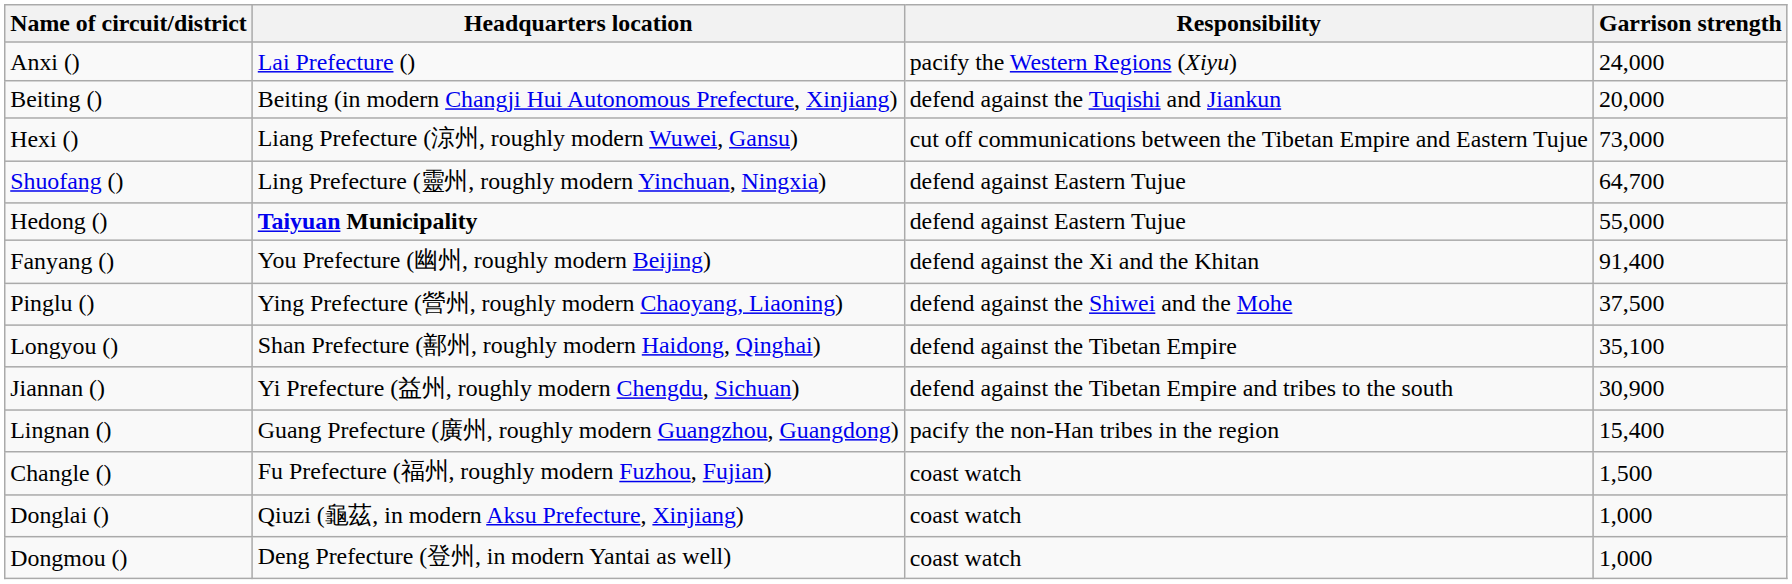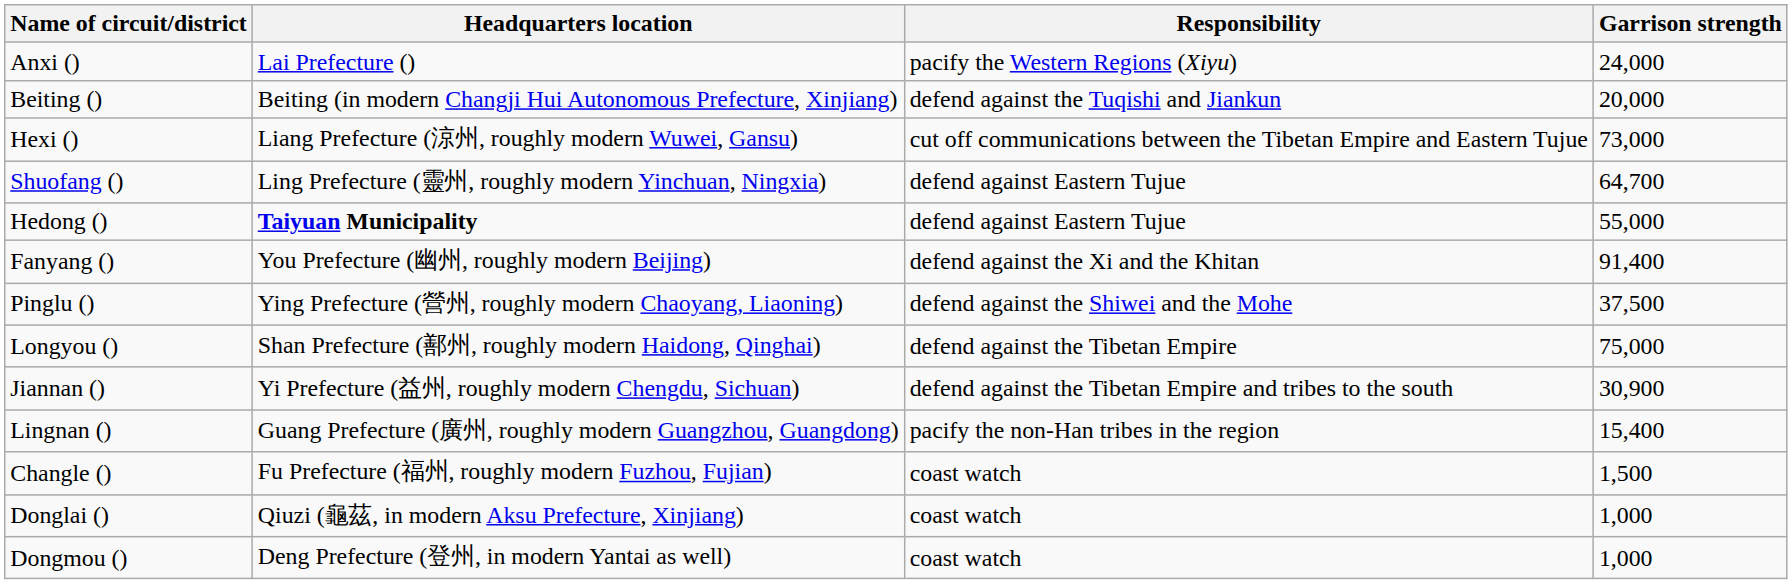 <table class="wikitable">
 <tr>
 <th>Name of circuit/district</th>
 <th>Headquarters location</th>
 <th>Responsibility</th>
 <th>Garrison strength</th>
 </tr>
 <tr>
 <td>Anxi ()</td>
 <td><a href='#'>Lai Prefecture</a> ()</td>
 <td>pacify the <a href='#'>Western Regions</a> (<em>Xiyu</em>)</td>
 <td>24,000</td>
 </tr>
 <tr>
 <td>Beiting ()</td>
 <td>Beiting (in modern <a href='#'>Changji Hui Autonomous Prefecture</a>, <a href='#'>Xinjiang</a>)</td>
 <td>defend against the <a href='#'>Tuqishi</a> and <a href='#'>Jiankun</a></td>
 <td>20,000</td>
 </tr>
 <tr>
 <td>Hexi ()</td>
 <td>Liang Prefecture (涼州, roughly modern <a href='#'>Wuwei</a>, <a href='#'>Gansu</a>)</td>
 <td>cut off communications between the Tibetan Empire and Eastern Tujue</td>
 <td>73,000</td>
 </tr>
 <tr>
 <td><a href='#'>Shuofang</a> ()</td>
 <td>Ling Prefecture (靈州, roughly modern <a href='#'>Yinchuan</a>, <a href='#'>Ningxia</a>)</td>
 <td>defend against Eastern Tujue</td>
 <td>64,700</td>
 </tr>
 <tr>
 <td>Hedong ()</td>
 <td><strong><a href='#'>Taiyuan</a> Municipality</strong></td>
 <td>defend against Eastern Tujue</td>
 <td>55,000</td>
 </tr>
 <tr>
 <td>Fanyang ()</td>
 <td>You Prefecture (幽州, roughly modern <a href='#'>Beijing</a>)</td>
 <td>defend against the Xi and the Khitan</td>
 <td>91,400</td>
 </tr>
 <tr>
 <td>Pinglu ()</td>
 <td>Ying Prefecture (營州, roughly modern <a href='#'>Chaoyang, Liaoning</a>)</td>
 <td>defend against the <a href='#'>Shiwei</a> and the <a href='#'>Mohe</a></td>
 <td>37,500</td>
 </tr>
 <tr>
 <td>Longyou ()</td>
 <td>Shan Prefecture (鄯州, roughly modern <a href='#'>Haidong</a>, <a href='#'>Qinghai</a>)</td>
 <td>defend against the Tibetan Empire</td>
-<td>35,100</td>
+<td>75,000</td>
 </tr>
 <tr>
 <td>Jiannan ()</td>
 <td>Yi Prefecture (益州, roughly modern <a href='#'>Chengdu</a>, <a href='#'>Sichuan</a>)</td>
 <td>defend against the Tibetan Empire and tribes to the south</td>
 <td>30,900</td>
 </tr>
 <tr>
 <td>Lingnan ()</td>
 <td>Guang Prefecture (廣州, roughly modern <a href='#'>Guangzhou</a>, <a href='#'>Guangdong</a>)</td>
 <td>pacify the non-Han tribes in the region</td>
 <td>15,400</td>
 </tr>
 <tr>
 <td>Changle ()</td>
 <td>Fu Prefecture (福州, roughly modern <a href='#'>Fuzhou</a>, <a href='#'>Fujian</a>)</td>
 <td>coast watch</td>
 <td>1,500</td>
 </tr>
 <tr>
 <td>Donglai ()</td>
 <td>Qiuzi (龜茲, in modern <a href='#'>Aksu Prefecture</a>, <a href='#'>Xinjiang</a>)</td>
 <td>coast watch</td>
 <td>1,000</td>
 </tr>
 <tr>
 <td>Dongmou ()</td>
 <td>Deng Prefecture (登州, in modern Yantai as well)</td>
 <td>coast watch</td>
 <td>1,000</td>
 </tr>
 </table>
